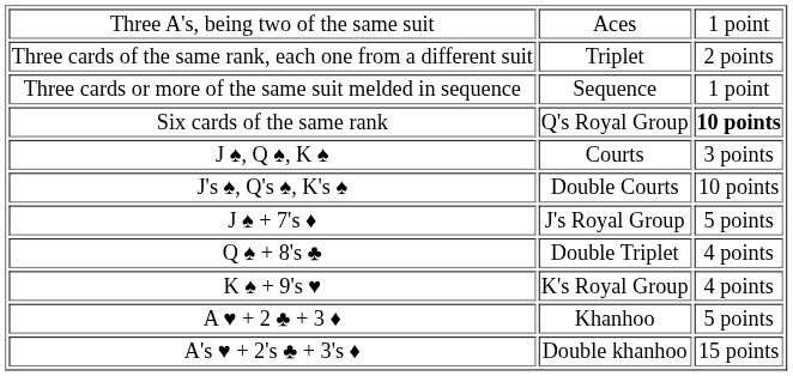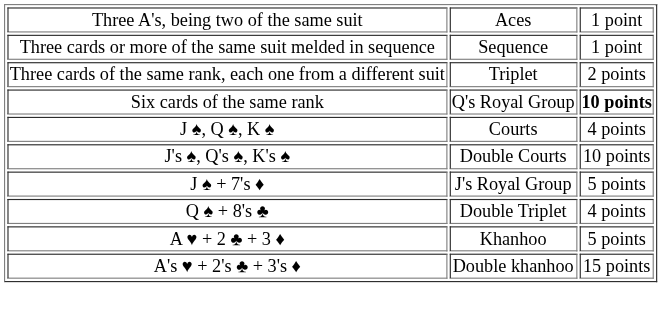 <table border="1">
 <tr ---->
 <td align="center">Three A's, being two of the same suit</td>
 <td align="center">Aces</td>
 <td align="center">1 point</td>
 </tr>
 <tr ---->
+<td align="center">Three cards or more of the same suit melded in sequence</td>
+<td align="center">Sequence</td>
+<td align="center">1 point</td>
+</tr>
+<tr ---->
 <td align="center">Three cards of the same rank, each one from a different suit</td>
 <td align="center">Triplet</td>
 <td align="center">2 points</td>
-</tr>
-<tr ---->
-<td align="center">Three cards or more of the same suit melded in sequence</td>
-<td align="center">Sequence</td>
-<td align="center">1 point</td>
 </tr>
 <tr ---->
 <td align="center">Six cards of the same rank</td>
 <td align="center">Q's Royal Group</td>
 <td align="center"><strong>10 points</strong></td>
 </tr>
 <tr ---->
 <td align="center">J ♠, Q ♠, K ♠</td>
 <td align="center">Courts</td>
-<td align="center">3 points</td>
+<td align="center">4 points</td>
 </tr>
 <tr ---->
 <td align="center">J's ♠, Q's ♠, K's ♠</td>
 <td align="center">Double Courts</td>
 <td align="center">10 points</td>
 </tr>
 <tr ---->
 <td align="center">J ♠ + 7's <span>♦</span></td>
 <td align="center">J's Royal Group</td>
 <td align="center">5 points</td>
 </tr>
 <tr ---->
 <td align="center">Q ♠ + 8's ♣</td>
 <td align="center">Double Triplet</td>
 <td align="center">4 points</td>
 </tr>
 <tr ---->
-<td align="center">K ♠ + 9's <span>♥</span></td>
-<td align="center">K's Royal Group</td>
-<td align="center">4 points</td>
-</tr>
-<tr ---->
 <td align="center">A <span>♥</span> + 2 ♣ + 3 <span>♦</span></td>
 <td align="center">Khanhoo</td>
 <td align="center">5 points</td>
 </tr>
 <tr ---->
 <td align="center">A's <span>♥</span> + 2's ♣ + 3's <span>♦</span></td>
 <td align="center">Double khanhoo</td>
 <td align="center">15 points</td>
 </tr>
 </table>
